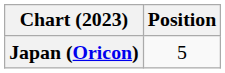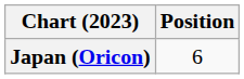 <table class="wikitable plainrowheaders" style="text-align:center">
 <tr>
 <th scope="col">Chart (2023)</th>
 <th scope="col">Position</th>
 </tr>
 <tr>
 <th scope="row">Japan (<a href='#'>Oricon</a>)</th>
-<td>5</td>
+<td>6</td>
 </tr>
 </table>
